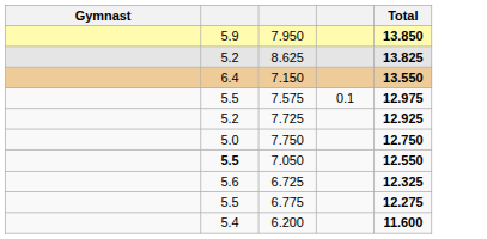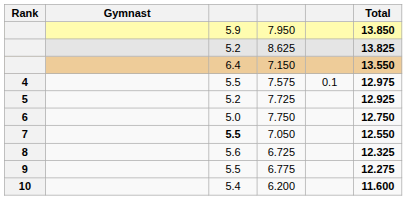 <table class="wikitable sortable" style="text-align:center; font-size:95%">
 <tr>
+<th scope="col" style="width:50px;">Rank</th>
 <th scope="col" style="width:220px;">Gymnast</th>
 <th scope="col" style="width:60px;"></th>
 <th scope="col" style="width:60px;"></th>
 <th scope="col" style="width:60px;"></th>
 <th scope="col" style="width:60px;">Total</th>
 </tr>
 <tr style="background:#fffcaf;">
+<th scope=row style="text-align:center"></th>
 <td style="text-align:left;"></td>
 <td>5.9</td>
 <td>7.950</td>
 <td></td>
 <td><strong>13.850</strong></td>
 </tr>
 <tr style="background:#e5e5e5;">
+<th scope=row style="text-align:center"></th>
 <td style="text-align:left;"></td>
 <td>5.2</td>
 <td>8.625</td>
 <td></td>
 <td><strong>13.825</strong></td>
 </tr>
 <tr style="background:#ec9;">
+<th scope=row style="text-align:center"></th>
 <td style="text-align:left;"></td>
 <td>6.4</td>
 <td>7.150</td>
 <td></td>
 <td><strong>13.550</strong></td>
 </tr>
 <tr>
+<th scope=row style="text-align:center">4</th>
 <td style="text-align:left;"></td>
 <td>5.5</td>
 <td>7.575</td>
 <td>0.1</td>
 <td><strong>12.975</strong></td>
 </tr>
 <tr>
+<th scope=row style="text-align:center">5</th>
 <td style="text-align:left;"></td>
 <td>5.2</td>
 <td>7.725</td>
 <td></td>
 <td><strong>12.925</strong></td>
 </tr>
 <tr>
+<th scope=row style="text-align:center">6</th>
 <td style="text-align:left;"></td>
 <td>5.0</td>
 <td>7.750</td>
 <td></td>
 <td><strong>12.750</strong></td>
 </tr>
 <tr>
+<th scope=row style="text-align:center">7</th>
 <td style="text-align:left;"></td>
 <td><strong>5.5</strong></td>
 <td>7.050</td>
 <td></td>
 <td><strong>12.550</strong></td>
 </tr>
 <tr>
+<th scope=row style="text-align:center">8</th>
 <td style="text-align:left;"></td>
 <td>5.6</td>
 <td>6.725</td>
 <td></td>
 <td><strong>12.325</strong></td>
 </tr>
 <tr>
+<th scope=row style="text-align:center">9</th>
 <td style="text-align:left;"></td>
 <td>5.5</td>
 <td>6.775</td>
 <td></td>
 <td><strong>12.275</strong></td>
 </tr>
 <tr>
+<th scope=row style="text-align:center">10</th>
 <td style="text-align:left;"></td>
 <td>5.4</td>
 <td>6.200</td>
 <td></td>
 <td><strong>11.600</strong></td>
 </tr>
 </table>
